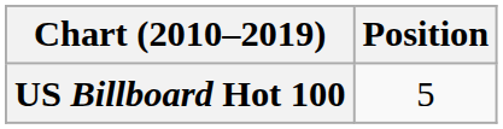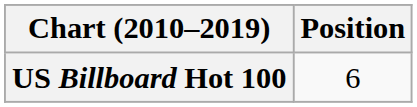 <table class="wikitable plainrowheaders" style="text-align:center">
 <tr>
 <th scope="col">Chart (2010–2019)</th>
 <th scope="col">Position</th>
 </tr>
 <tr>
 <th scope="row">US <em>Billboard</em> Hot 100</th>
-<td>5</td>
+<td>6</td>
 </tr>
 </table>
